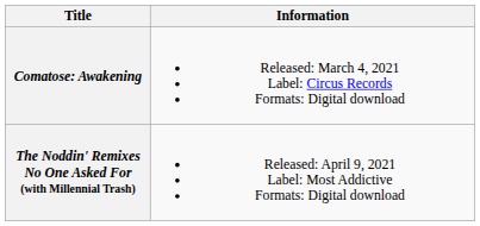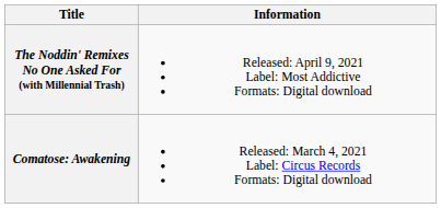 <table class="wikitable plainrowheaders" style="text-align:center;">
 <tr>
 <th scope="col" style="width:10em;">Title</th>
 <th scope="col" style="width:22.8em;">Information</th>
 </tr>
 <tr>
+<th scope="row"><em>The Noddin' Remixes No One Asked For</em><br><small>(with Millennial Trash)</small></th>
+<td><br><ul><li>Released: April 9, 2021</li><li>Label: Most Addictive</li><li>Formats: Digital download</li></ul></td>
+</tr>
+<tr>
 <th scope="row"><em>Comatose: Awakening</em></th>
 <td><br><ul><li>Released: March 4, 2021</li><li>Label: <a href='#'>Circus Records</a></li><li>Formats: Digital download</li></ul></td>
 </tr>
-<tr>
-<th scope="row"><em>The Noddin' Remixes No One Asked For</em><br><small>(with Millennial Trash)</small></th>
-<td><br><ul><li>Released: April 9, 2021</li><li>Label: Most Addictive</li><li>Formats: Digital download</li></ul></td>
-</tr>
 </table>
